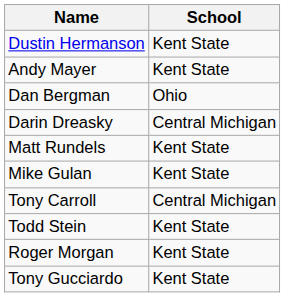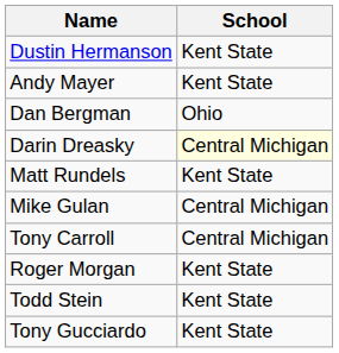 <table class=wikitable>
 <tr>
 <th>Name</th>
 <th>School</th>
 </tr>
 <tr>
 <td><a href='#'>Dustin Hermanson</a></td>
 <td>Kent State</td>
 </tr>
 <tr>
 <td>Andy Mayer</td>
 <td>Kent State</td>
 </tr>
 <tr>
 <td>Dan Bergman</td>
 <td>Ohio</td>
 </tr>
 <tr>
 <td>Darin Dreasky</td>
-<td>Central Michigan</td>
+<td style="background: lightyellow;">Central Michigan</td>
 </tr>
 <tr>
 <td>Matt Rundels</td>
 <td>Kent State</td>
 </tr>
 <tr>
 <td>Mike Gulan</td>
-<td>Kent State</td>
+<td>Central Michigan</td>
 </tr>
 <tr>
 <td>Tony Carroll</td>
 <td>Central Michigan</td>
 </tr>
 <tr>
-<td>Todd Stein</td>
+<td>Roger Morgan</td>
 <td>Kent State</td>
 </tr>
 <tr>
-<td>Roger Morgan</td>
+<td>Todd Stein</td>
 <td>Kent State</td>
 </tr>
 <tr>
 <td>Tony Gucciardo</td>
 <td>Kent State</td>
 </tr>
 </table>
